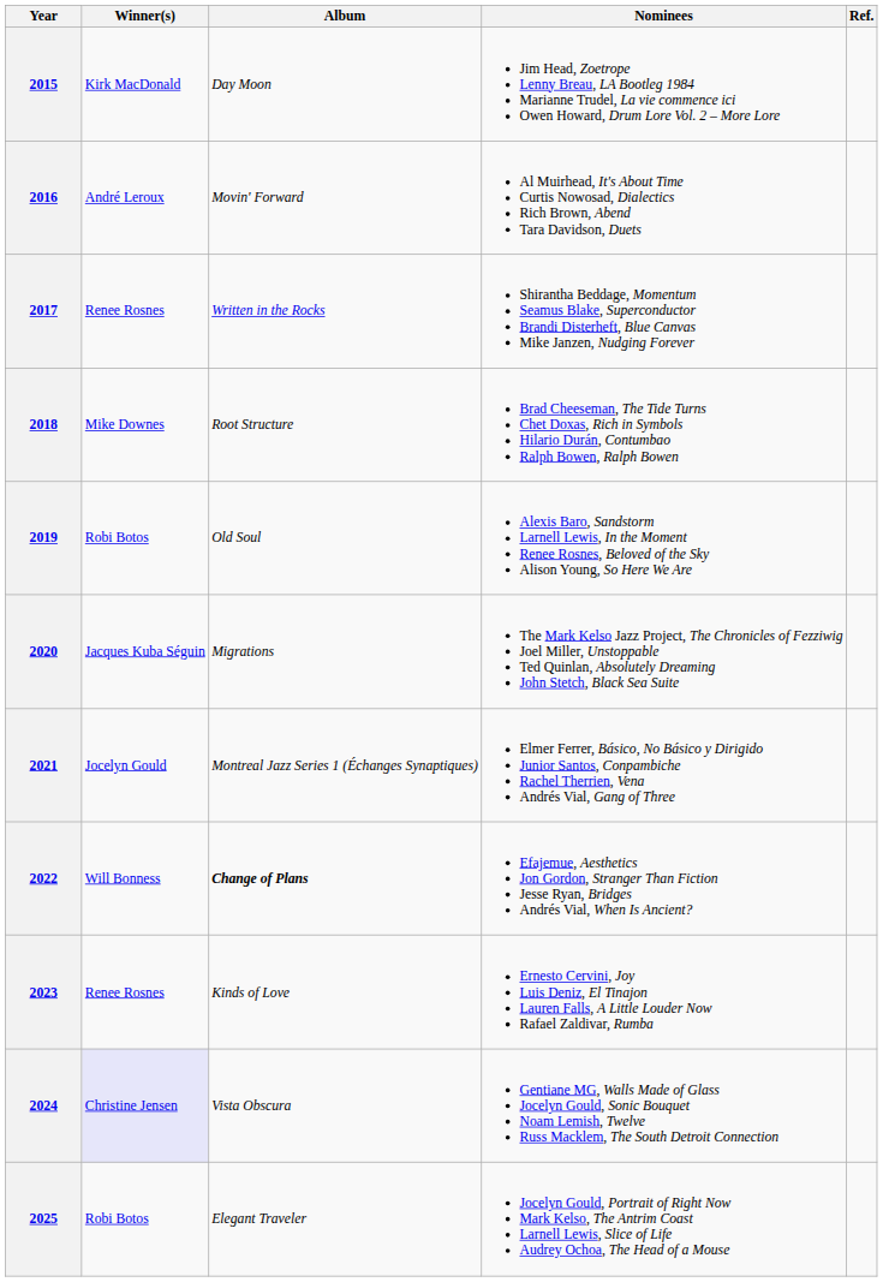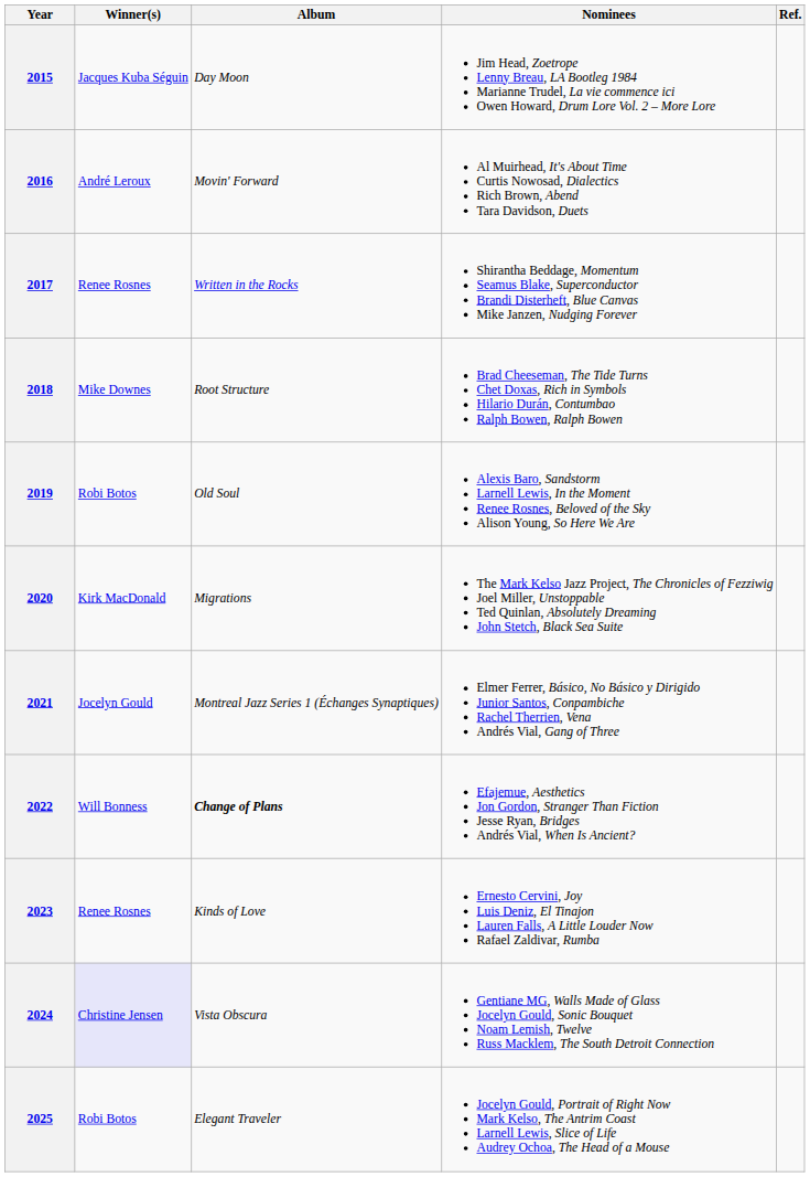 <table class="wikitable sortable">
 <tr>
 <th scope="col" style="width:5em;">Year</th>
 <th scope="col">Winner(s)</th>
 <th scope="col">Album</th>
 <th scope="col" class="unsortable">Nominees</th>
 <th scope="col" class="unsortable">Ref.</th>
 </tr>
 <tr>
 <th scope="row"><a href='#'>2015</a></th>
-<td><a href='#'>Kirk MacDonald</a></td>
+<td><a href='#'>Jacques Kuba Séguin</a></td>
 <td><em>Day Moon</em></td>
 <td><br><ul><li>Jim Head, <em>Zoetrope</em></li><li><a href='#'>Lenny Breau</a>, <em>LA Bootleg 1984</em></li><li>Marianne Trudel, <em>La vie commence ici</em></li><li>Owen Howard, <em>Drum Lore Vol. 2 – More Lore</em></li></ul></td>
 <td></td>
 </tr>
 <tr>
 <th scope="row"><a href='#'>2016</a></th>
 <td><a href='#'>André Leroux</a></td>
 <td><em>Movin' Forward</em></td>
 <td><br><ul><li>Al Muirhead, <em>It's About Time</em></li><li>Curtis Nowosad, <em>Dialectics</em></li><li>Rich Brown, <em>Abend</em></li><li>Tara Davidson, <em>Duets</em></li></ul></td>
 <td></td>
 </tr>
 <tr>
 <th scope="row"><a href='#'>2017</a></th>
 <td><a href='#'>Renee Rosnes</a></td>
 <td><em><a href='#'>Written in the Rocks</a></em></td>
 <td><br><ul><li>Shirantha Beddage, <em>Momentum</em></li><li><a href='#'>Seamus Blake</a>, <em>Superconductor</em></li><li><a href='#'>Brandi Disterheft</a>, <em>Blue Canvas</em></li><li>Mike Janzen, <em>Nudging Forever</em></li></ul></td>
 <td></td>
 </tr>
 <tr>
 <th scope="row"><a href='#'>2018</a></th>
 <td><a href='#'>Mike Downes</a></td>
 <td><em>Root Structure</em></td>
 <td><br><ul><li><a href='#'>Brad Cheeseman</a>, <em>The Tide Turns</em></li><li><a href='#'>Chet Doxas</a>, <em>Rich in Symbols</em></li><li><a href='#'>Hilario Durán</a>, <em>Contumbao</em></li><li><a href='#'>Ralph Bowen</a>, <em>Ralph Bowen</em></li></ul></td>
 <td></td>
 </tr>
 <tr>
 <th scope="row"><a href='#'>2019</a></th>
 <td><a href='#'>Robi Botos</a></td>
 <td><em>Old Soul</em></td>
 <td><br><ul><li><a href='#'>Alexis Baro</a>, <em>Sandstorm</em></li><li><a href='#'>Larnell Lewis</a>, <em>In the Moment</em></li><li><a href='#'>Renee Rosnes</a>, <em>Beloved of the Sky</em></li><li>Alison Young, <em>So Here We Are</em></li></ul></td>
 <td></td>
 </tr>
 <tr>
 <th scope="row"><a href='#'>2020</a></th>
-<td><a href='#'>Jacques Kuba Séguin</a></td>
+<td><a href='#'>Kirk MacDonald</a></td>
 <td><em>Migrations</em></td>
 <td><br><ul><li>The <a href='#'>Mark Kelso</a> Jazz Project, <em>The Chronicles of Fezziwig</em></li><li>Joel Miller, <em>Unstoppable</em></li><li>Ted Quinlan, <em>Absolutely Dreaming</em></li><li><a href='#'>John Stetch</a>, <em>Black Sea Suite</em></li></ul></td>
 <td></td>
 </tr>
 <tr>
 <th style="text-align:center;" scope="row"><a href='#'>2021</a></th>
 <td><a href='#'>Jocelyn Gould</a></td>
 <td><em>Montreal Jazz Series 1 (Échanges Synaptiques)</em></td>
 <td><br><ul><li>Elmer Ferrer, <em>Básico, No Básico y Dirigido</em></li><li><a href='#'>Junior Santos</a>, <em>Conpambiche</em></li><li><a href='#'>Rachel Therrien</a>, <em>Vena</em></li><li>Andrés Vial, <em>Gang of Three</em></li></ul></td>
 <td></td>
 </tr>
 <tr>
 <th style="text-align:center;" scope="row"><a href='#'>2022</a></th>
 <td><a href='#'>Will Bonness</a></td>
 <td><strong><em>Change of Plans</em></strong></td>
 <td><br><ul><li><a href='#'>Efajemue</a>, <em>Aesthetics</em></li><li><a href='#'>Jon Gordon</a>, <em>Stranger Than Fiction</em></li><li>Jesse Ryan, <em>Bridges</em></li><li>Andrés Vial, <em>When Is Ancient?</em></li></ul></td>
 <td align="center"></td>
 </tr>
 <tr>
 <th scope="row"><a href='#'>2023</a></th>
 <td><a href='#'>Renee Rosnes</a></td>
 <td><em>Kinds of Love</em></td>
 <td><br><ul><li><a href='#'>Ernesto Cervini</a>, <em>Joy</em></li><li><a href='#'>Luis Deniz</a>, <em>El Tinajon</em></li><li><a href='#'>Lauren Falls</a>, <em>A Little Louder Now</em></li><li>Rafael Zaldivar, <em>Rumba</em></li></ul></td>
 <td align="center"></td>
 </tr>
 <tr>
 <th scope="row"><a href='#'>2024</a></th>
 <td style="background: lavender;"><a href='#'>Christine Jensen</a></td>
 <td><em>Vista Obscura</em></td>
 <td><br><ul><li><a href='#'>Gentiane MG</a>, <em>Walls Made of Glass</em></li><li><a href='#'>Jocelyn Gould</a>, <em>Sonic Bouquet</em></li><li><a href='#'>Noam Lemish</a>, <em>Twelve</em></li><li><a href='#'>Russ Macklem</a>, <em>The South Detroit Connection</em></li></ul></td>
 <td align="center"></td>
 </tr>
 <tr>
 <th scope="row"><a href='#'>2025</a></th>
 <td><a href='#'>Robi Botos</a></td>
 <td><em>Elegant Traveler</em></td>
 <td><br><ul><li><a href='#'>Jocelyn Gould</a>, <em>Portrait of Right Now</em></li><li><a href='#'>Mark Kelso</a>, <em>The Antrim Coast</em></li><li><a href='#'>Larnell Lewis</a>, <em>Slice of Life</em></li><li><a href='#'>Audrey Ochoa</a>, <em>The Head of a Mouse</em></li></ul></td>
 <td align="center"></td>
 </tr>
 </table>
